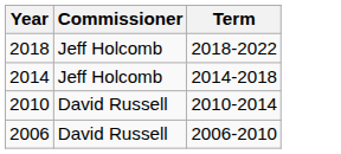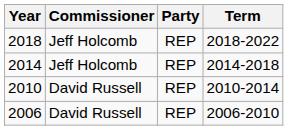 <table class="wikitable">
 <tr>
 <th>Year</th>
 <th>Commissioner</th>
+<th>Party</th>
 <th>Term</th>
 </tr>
 <tr>
 <td>2018</td>
 <td>Jeff Holcomb</td>
+<td style="text-align:center;" >REP</td>
 <td>2018-2022</td>
 </tr>
 <tr>
 <td>2014</td>
 <td>Jeff Holcomb</td>
+<td style="text-align:center;" >REP</td>
 <td>2014-2018</td>
 </tr>
 <tr>
 <td>2010</td>
 <td>David Russell</td>
+<td style="text-align:center;" >REP</td>
 <td>2010-2014</td>
 </tr>
 <tr>
 <td>2006</td>
 <td>David Russell</td>
+<td style="text-align:center;" >REP</td>
 <td>2006-2010</td>
 </tr>
 </table>
